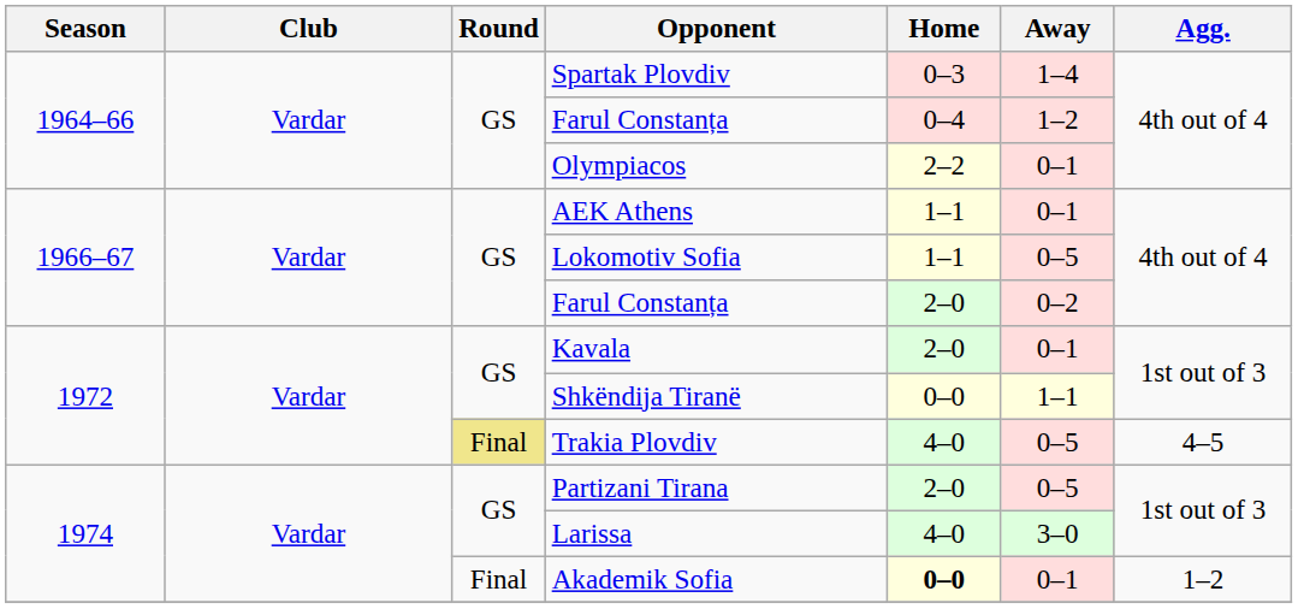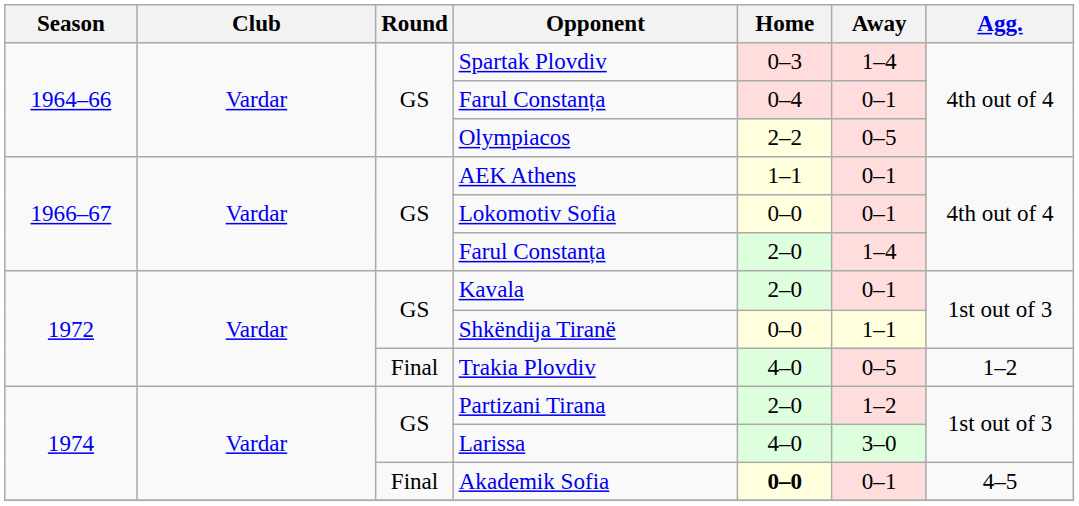 <table class="wikitable" style="font-size:95%; text-align: center">
 <tr>
 <th width="80">Season</th>
 <th width="150">Club</th>
 <th width="30">Round</th>
 <th width="180">Opponent</th>
 <th width="55">Home</th>
 <th width="55">Away</th>
 <th width="90"><a href='#'>Agg.</a></th>
 </tr>
 <tr>
 <td rowspan=3><a href='#'>1964–66</a></td>
 <td rowspan=3><a href='#'>Vardar</a></td>
 <td rowspan=3>GS</td>
 <td align="left"> <a href='#'>Spartak Plovdiv</a></td>
 <td bgcolor="#ffdddd">0–3</td>
 <td bgcolor="#ffdddd">1–4</td>
 <td rowspan=3>4th out of 4</td>
 </tr>
 <tr>
 <td align="left"> <a href='#'>Farul Constanța</a></td>
 <td bgcolor="#ffdddd">0–4</td>
-<td bgcolor="#ffdddd">1–2</td>
+<td bgcolor="#ffdddd">0–1</td>
 </tr>
 <tr>
 <td align="left"> <a href='#'>Olympiacos</a></td>
 <td bgcolor="#ffffdd">2–2</td>
-<td bgcolor="#ffdddd">0–1</td>
+<td bgcolor="#ffdddd">0–5</td>
 </tr>
 <tr>
 <td rowspan=3><a href='#'>1966–67</a></td>
 <td rowspan=3><a href='#'>Vardar</a></td>
 <td rowspan=3>GS</td>
 <td align="left"> <a href='#'>AEK Athens</a></td>
 <td bgcolor="#ffffdd">1–1</td>
 <td bgcolor="#ffdddd">0–1</td>
 <td rowspan=3>4th out of 4</td>
 </tr>
 <tr>
 <td align="left"> <a href='#'>Lokomotiv Sofia</a></td>
-<td bgcolor="#ffffdd">1–1</td>
-<td bgcolor="#ffdddd">0–5</td>
+<td bgcolor="#ffffdd">0–0</td>
+<td bgcolor="#ffdddd">0–1</td>
 </tr>
 <tr>
 <td align="left"> <a href='#'>Farul Constanța</a></td>
 <td bgcolor="#ddffdd">2–0</td>
-<td bgcolor="#ffdddd">0–2</td>
+<td bgcolor="#ffdddd">1–4</td>
 </tr>
 <tr>
 <td rowspan=3><a href='#'>1972</a></td>
 <td rowspan=3><a href='#'>Vardar</a></td>
 <td rowspan=2>GS</td>
 <td align="left"> <a href='#'>Kavala</a></td>
 <td bgcolor="#ddffdd">2–0</td>
 <td bgcolor="#ffdddd">0–1</td>
 <td rowspan=2>1st out of 3</td>
 </tr>
 <tr>
 <td align="left"> <a href='#'>Shkëndija Tiranë</a></td>
 <td bgcolor="#ffffdd">0–0</td>
 <td bgcolor="#ffffdd">1–1</td>
 </tr>
 <tr>
-<td style="background: khaki;">Final</td>
+<td>Final</td>
 <td align="left"> <a href='#'>Trakia Plovdiv</a></td>
 <td bgcolor="#ddffdd">4–0</td>
 <td bgcolor="#ffdddd">0–5</td>
-<td>4–5</td>
+<td>1–2</td>
 </tr>
 <tr>
 <td rowspan=3><a href='#'>1974</a></td>
 <td rowspan=3><a href='#'>Vardar</a></td>
 <td rowspan=2>GS</td>
 <td align="left"> <a href='#'>Partizani Tirana</a></td>
 <td bgcolor="#ddffdd">2–0</td>
-<td bgcolor="#ffdddd">0–5</td>
+<td bgcolor="#ffdddd">1–2</td>
 <td rowspan=2>1st out of 3</td>
 </tr>
 <tr>
 <td align="left"> <a href='#'>Larissa</a></td>
 <td bgcolor="#ddffdd">4–0</td>
 <td bgcolor="#ddffdd">3–0</td>
 </tr>
 <tr>
 <td>Final</td>
 <td align="left"> <a href='#'>Akademik Sofia</a></td>
 <td bgcolor="#ffffdd"><strong>0–0</strong></td>
 <td bgcolor="#ffdddd">0–1</td>
-<td>1–2</td>
+<td>4–5</td>
 </tr>
 <tr>
 </tr>
 </table>
